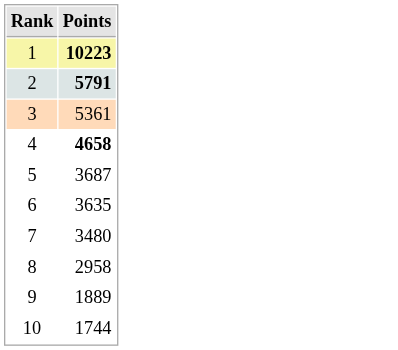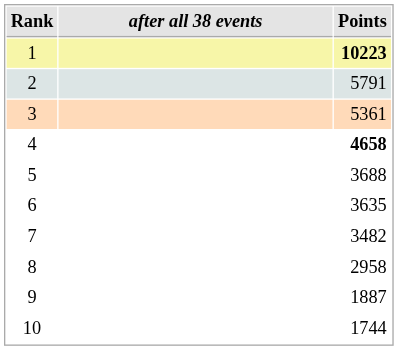 <table cellspacing="1" cellpadding="3" style="border:1px solid #AAAAAA; font-size:86%;">
 <tr bgcolor="#E4E4E4">
 <th style="border-bottom:1px solid #AAAAAA" width=10>Rank</th>
+<th style="border-bottom:1px solid #AAAAAA" width=200><em>after all 38 events</em></th>
 <th style="border-bottom:1px solid #AAAAAA" width=20 align=right>Points</th>
 </tr>
 <tr style="background:#f7f6a8;">
 <td align=center>1</td>
+<td><strong></strong></td>
 <td align=right><strong>10223</strong></td>
 </tr>
 <tr style="background:#dce5e5;">
 <td align=center>2</td>
-<td align=right><strong>5791</strong></td>
+<td></td>
+<td align=right>5791</td>
 </tr>
 <tr style="background:#ffdab9;">
 <td align=center>3</td>
+<td></td>
 <td align=right>5361</td>
 </tr>
 <tr>
 <td align=center>4</td>
+<td></td>
 <td align=right><strong>4658</strong></td>
 </tr>
 <tr>
 <td align=center>5</td>
-<td align=right>3687</td>
+<td></td>
+<td align=right>3688</td>
 </tr>
 <tr>
 <td align=center>6</td>
+<td></td>
 <td align=right>3635</td>
 </tr>
 <tr>
 <td align=center>7</td>
-<td align=right>3480</td>
+<td>  </td>
+<td align=right>3482</td>
 </tr>
 <tr>
 <td align=center>8</td>
+<td></td>
 <td align=right>2958</td>
 </tr>
 <tr>
 <td align=center>9</td>
-<td align=right>1889</td>
+<td></td>
+<td align=right>1887</td>
 </tr>
 <tr>
 <td align=center>10</td>
+<td></td>
 <td align=right>1744</td>
 </tr>
 </table>
